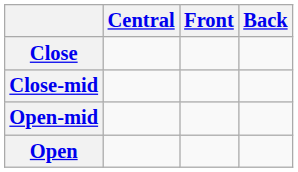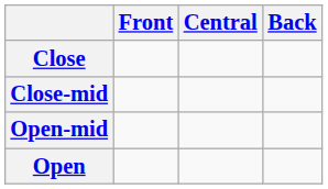 <table class="wikitable" style="text-align:center">
 <tr>
 <th></th>
+<th><a href='#'>Front</a></th>
 <th><a href='#'>Central</a></th>
-<th><a href='#'>Front</a></th>
 <th><a href='#'>Back</a></th>
 </tr>
 <tr>
 <th><a href='#'>Close</a></th>
 <td> </td>
 <td> </td>
 <td> </td>
 </tr>
 <tr>
 <th><a href='#'>Close-mid</a></th>
+<td> </td>
 <td></td>
-<td> </td>
 <td> </td>
 </tr>
 <tr>
 <th><a href='#'>Open-mid</a></th>
+<td> </td>
 <td></td>
-<td> </td>
 <td> </td>
 </tr>
 <tr>
 <th><a href='#'>Open</a></th>
+<td></td>
 <td> </td>
-<td></td>
 <td></td>
 </tr>
 </table>
